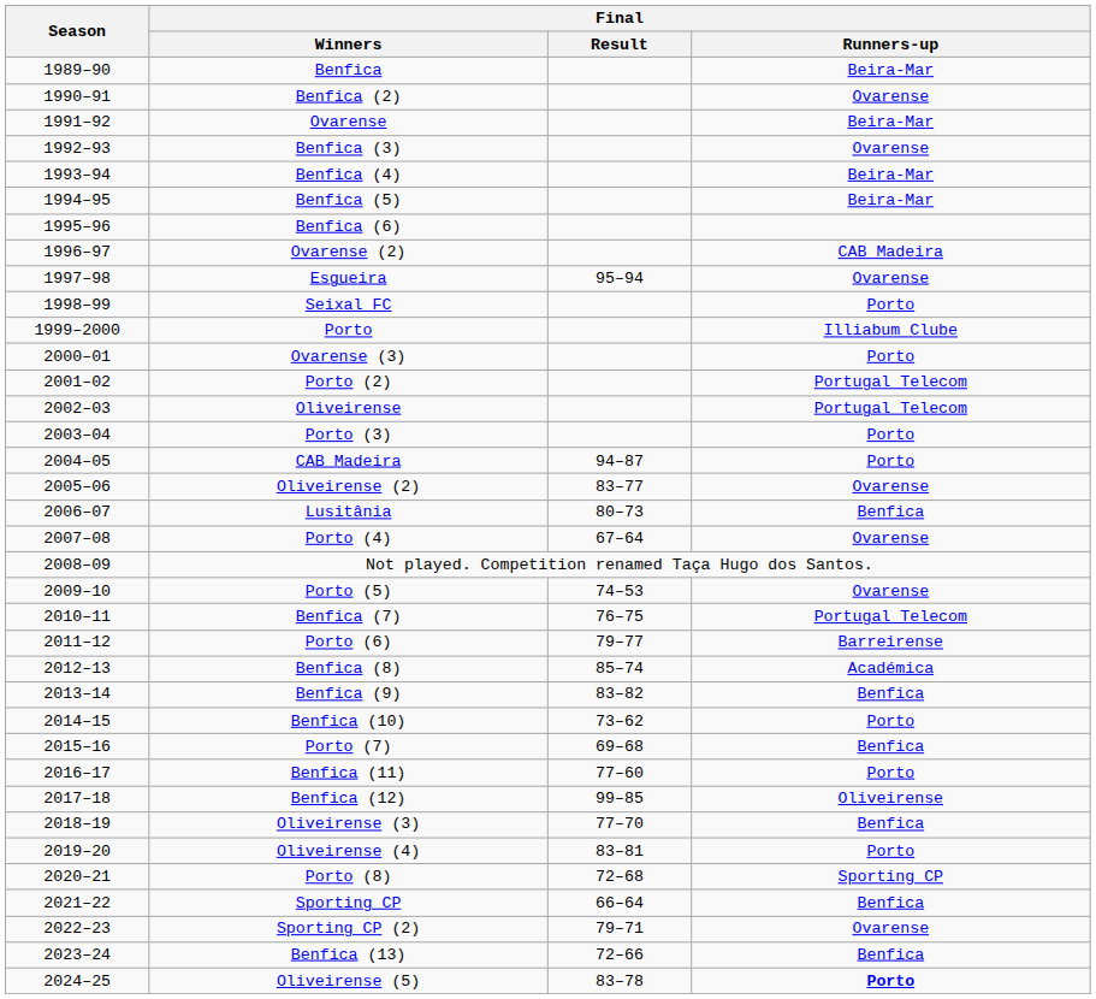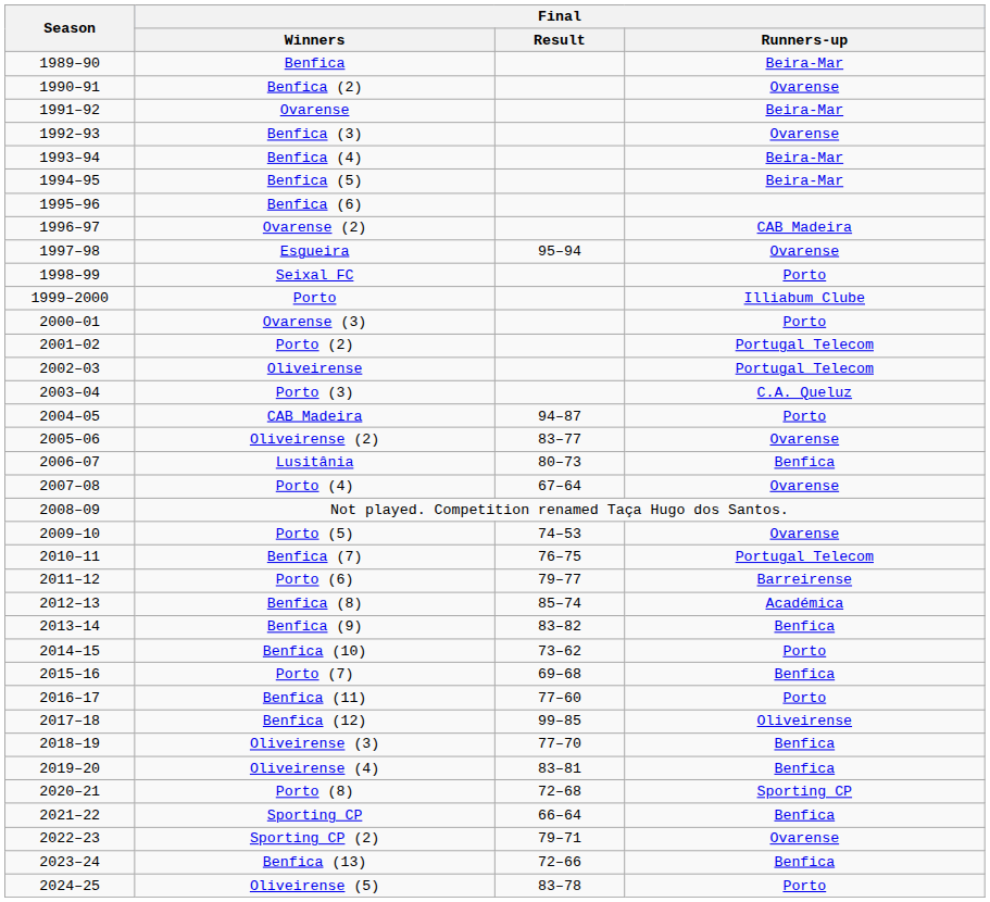 <table class=wikitable width=70%>
 <tr bgcolor=#C1D8FF>
 <th rowspan=2 width=5%>Season</th>
 <th colspan=3>Final</th>
 </tr>
 <tr bgcolor=#EFEFEF>
 <th width=15%>Winners</th>
 <th width=5%>Result</th>
 <th width=15%>Runners-up</th>
 </tr>
 <tr align=center>
 <td>1989–90</td>
 <td><a href='#'>Benfica</a></td>
 <td></td>
 <td><a href='#'>Beira-Mar</a></td>
 </tr>
 <tr align=center>
 <td>1990–91</td>
 <td><a href='#'>Benfica</a> (2)</td>
 <td></td>
 <td><a href='#'>Ovarense</a></td>
 </tr>
 <tr align=center>
 <td>1991–92</td>
 <td><a href='#'>Ovarense</a></td>
 <td></td>
 <td><a href='#'>Beira-Mar</a></td>
 </tr>
 <tr align=center>
 <td>1992–93</td>
 <td><a href='#'>Benfica</a> (3)</td>
 <td></td>
 <td><a href='#'>Ovarense</a></td>
 </tr>
 <tr align=center>
 <td>1993–94</td>
 <td><a href='#'>Benfica</a> (4)</td>
 <td></td>
 <td><a href='#'>Beira-Mar</a></td>
 </tr>
 <tr align=center>
 <td>1994–95</td>
 <td><a href='#'>Benfica</a> (5)</td>
 <td></td>
 <td><a href='#'>Beira-Mar</a></td>
 </tr>
 <tr align=center>
 <td>1995–96</td>
 <td><a href='#'>Benfica</a> (6)</td>
 <td></td>
 <td></td>
 </tr>
 <tr align=center>
 <td>1996–97</td>
 <td><a href='#'>Ovarense</a> (2)</td>
 <td></td>
 <td><a href='#'>CAB Madeira</a></td>
 </tr>
 <tr align=center>
 <td>1997–98</td>
 <td><a href='#'>Esgueira</a></td>
 <td>95–94</td>
 <td><a href='#'>Ovarense</a></td>
 </tr>
 <tr align=center>
 <td>1998–99</td>
 <td><a href='#'>Seixal FC</a></td>
 <td></td>
 <td><a href='#'>Porto</a></td>
 </tr>
 <tr align=center>
 <td>1999–2000</td>
 <td><a href='#'>Porto</a></td>
 <td></td>
 <td><a href='#'>Illiabum Clube</a></td>
 </tr>
 <tr align=center>
 <td>2000–01</td>
 <td><a href='#'>Ovarense</a> (3)</td>
 <td></td>
 <td><a href='#'>Porto</a></td>
 </tr>
 <tr align=center>
 <td>2001–02</td>
 <td><a href='#'>Porto</a> (2)</td>
 <td></td>
 <td><a href='#'>Portugal Telecom</a></td>
 </tr>
 <tr align=center>
 <td>2002–03</td>
 <td><a href='#'>Oliveirense</a></td>
 <td></td>
 <td><a href='#'>Portugal Telecom</a></td>
 </tr>
 <tr align=center>
 <td>2003–04</td>
 <td><a href='#'>Porto</a> (3)</td>
 <td></td>
-<td><a href='#'>Porto</a></td>
+<td><a href='#'>C.A. Queluz</a></td>
 </tr>
 <tr align=center>
 <td>2004–05</td>
 <td><a href='#'>CAB Madeira</a></td>
 <td>94–87</td>
 <td><a href='#'>Porto</a></td>
 </tr>
 <tr align=center>
 <td>2005–06</td>
 <td><a href='#'>Oliveirense</a> (2)</td>
 <td>83–77</td>
 <td><a href='#'>Ovarense</a></td>
 </tr>
 <tr align=center>
 <td>2006–07</td>
 <td><a href='#'>Lusitânia</a></td>
 <td>80–73</td>
 <td><a href='#'>Benfica</a></td>
 </tr>
 <tr align=center>
 <td>2007–08</td>
 <td><a href='#'>Porto</a> (4)</td>
 <td>67–64</td>
 <td><a href='#'>Ovarense</a></td>
 </tr>
 <tr align=center>
 <td>2008–09</td>
 <td colspan=3>Not played. Competition renamed Taça Hugo dos Santos.</td>
 </tr>
 <tr align=center>
 <td>2009–10</td>
 <td><a href='#'>Porto</a> (5)</td>
 <td>74–53</td>
 <td><a href='#'>Ovarense</a></td>
 </tr>
 <tr align=center>
 <td>2010–11</td>
 <td><a href='#'>Benfica</a> (7)</td>
 <td>76–75</td>
 <td><a href='#'>Portugal Telecom</a></td>
 </tr>
 <tr align=center>
 <td>2011–12</td>
 <td><a href='#'>Porto</a> (6)</td>
 <td>79–77</td>
 <td><a href='#'>Barreirense</a></td>
 </tr>
 <tr align=center>
 <td>2012–13</td>
 <td><a href='#'>Benfica</a> (8)</td>
 <td>85–74</td>
 <td><a href='#'>Académica</a></td>
 </tr>
 <tr align=center>
 <td>2013–14</td>
 <td><a href='#'>Benfica</a> (9)</td>
 <td>83–82</td>
 <td><a href='#'>Benfica</a></td>
 </tr>
 <tr align=center>
 <td>2014–15</td>
 <td><a href='#'>Benfica</a> (10)</td>
 <td>73–62</td>
 <td><a href='#'>Porto</a></td>
 </tr>
 <tr align=center>
 <td>2015–16</td>
 <td><a href='#'>Porto</a> (7)</td>
 <td>69–68</td>
 <td><a href='#'>Benfica</a></td>
 </tr>
 <tr align=center>
 <td>2016–17</td>
 <td><a href='#'>Benfica</a> (11)</td>
 <td>77–60</td>
 <td><a href='#'>Porto</a></td>
 </tr>
 <tr align=center>
 <td>2017–18</td>
 <td><a href='#'>Benfica</a> (12)</td>
 <td>99–85</td>
 <td><a href='#'>Oliveirense</a></td>
 </tr>
 <tr align=center>
 <td>2018–19</td>
 <td><a href='#'>Oliveirense</a> (3)</td>
 <td>77–70</td>
 <td><a href='#'>Benfica</a></td>
 </tr>
 <tr align=center>
 <td>2019–20</td>
 <td><a href='#'>Oliveirense</a> (4)</td>
 <td>83–81</td>
-<td><a href='#'>Porto</a></td>
+<td><a href='#'>Benfica</a></td>
 </tr>
 <tr align=center>
 <td>2020–21</td>
 <td><a href='#'>Porto</a> (8)</td>
 <td>72–68</td>
 <td><a href='#'>Sporting CP</a></td>
 </tr>
 <tr align=center>
 <td>2021–22</td>
 <td><a href='#'>Sporting CP</a></td>
 <td>66–64</td>
 <td><a href='#'>Benfica</a></td>
 </tr>
 <tr align=center>
 <td>2022–23</td>
 <td><a href='#'>Sporting CP</a> (2)</td>
 <td>79–71</td>
 <td><a href='#'>Ovarense</a></td>
 </tr>
 <tr align=center>
 <td>2023–24</td>
 <td><a href='#'>Benfica</a> (13)</td>
 <td>72–66</td>
 <td><a href='#'>Benfica</a></td>
 </tr>
 <tr align=center>
 <td>2024–25</td>
 <td><a href='#'>Oliveirense</a> (5)</td>
 <td>83–78</td>
-<td><strong><a href='#'>Porto</a></strong></td>
+<td><a href='#'>Porto</a></td>
 </tr>
 </table>
